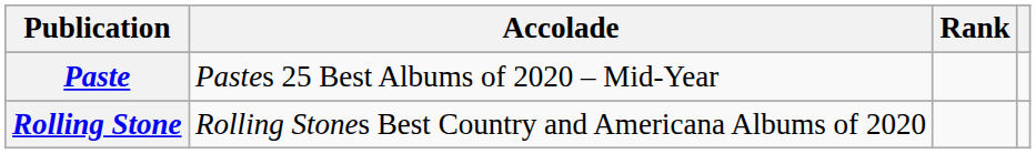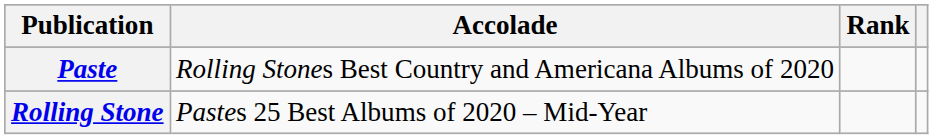 <table class="wikitable sortable plainrowheaders">
 <tr>
 <th scope="col">Publication</th>
 <th scope="col">Accolade</th>
 <th scope="col">Rank</th>
 <th scope="col" class="unsortable"></th>
 </tr>
 <tr>
 <th scope="row"><em><a href='#'>Paste</a></em></th>
-<td><em>Paste</em>s 25 Best Albums of 2020 – Mid-Year</td>
+<td><em>Rolling Stone</em>s Best Country and Americana Albums of 2020</td>
 <td></td>
 <td></td>
 </tr>
 <tr>
 <th scope="row"><em><a href='#'>Rolling Stone</a></em></th>
-<td><em>Rolling Stone</em>s Best Country and Americana Albums of 2020</td>
+<td><em>Paste</em>s 25 Best Albums of 2020 – Mid-Year</td>
 <td></td>
 </tr>
 </table>
